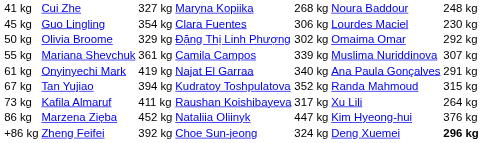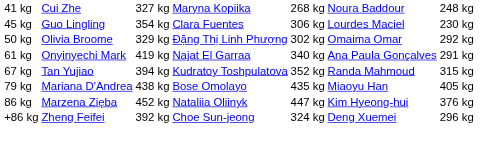 <table>
 <tr>
 <td>41 kg</td>
 <td><a href='#'>Cui Zhe</a><br></td>
 <td>327 kg</td>
 <td><a href='#'>Maryna Kopiika</a><br></td>
 <td>268 kg</td>
 <td><a href='#'>Noura Baddour</a><br></td>
 <td>248 kg</td>
 </tr>
 <tr>
 <td>45 kg</td>
 <td><a href='#'>Guo Lingling</a><br></td>
 <td>354 kg</td>
 <td><a href='#'>Clara Fuentes</a><br></td>
 <td>306 kg</td>
 <td><a href='#'>Lourdes Maciel</a><br></td>
 <td>230 kg</td>
 </tr>
 <tr>
 <td>50 kg</td>
 <td><a href='#'>Olivia Broome</a><br></td>
 <td>329 kg</td>
 <td><a href='#'>Đặng Thị Linh Phượng</a><br></td>
 <td>302 kg</td>
 <td><a href='#'>Omaima Omar</a><br></td>
 <td>292 kg</td>
 </tr>
 <tr>
-<td>55 kg</td>
-<td><a href='#'>Mariana Shevchuk</a><br></td>
-<td>361 kg</td>
-<td><a href='#'>Camila Campos</a><br></td>
-<td>339 kg</td>
-<td><a href='#'>Muslima Nuriddinova</a><br></td>
-<td>307 kg</td>
-</tr>
-<tr>
 <td>61 kg</td>
 <td><a href='#'>Onyinyechi Mark</a><br></td>
 <td>419 kg</td>
 <td><a href='#'>Najat El Garraa</a><br></td>
 <td>340 kg</td>
 <td><a href='#'>Ana Paula Gonçalves</a><br></td>
 <td>291 kg</td>
 </tr>
 <tr>
 <td>67 kg</td>
 <td><a href='#'>Tan Yujiao</a><br></td>
 <td>394 kg</td>
 <td><a href='#'>Kudratoy Toshpulatova</a><br></td>
 <td>352 kg</td>
 <td><a href='#'>Randa Mahmoud</a><br></td>
 <td>315 kg</td>
 </tr>
 <tr>
-<td>73 kg</td>
-<td><a href='#'>Kafila Almaruf</a><br></td>
-<td>411 kg</td>
-<td><a href='#'>Raushan Koishibayeva</a><br></td>
-<td>317 kg</td>
-<td><a href='#'>Xu Lili</a><br></td>
-<td>264 kg</td>
+<td>79 kg</td>
+<td><a href='#'>Mariana D'Andrea</a><br></td>
+<td>438 kg</td>
+<td><a href='#'>Bose Omolayo</a><br></td>
+<td>435 kg</td>
+<td><a href='#'>Miaoyu Han</a><br></td>
+<td>405 kg</td>
 </tr>
 <tr>
 <td>86 kg</td>
 <td><a href='#'>Marzena Zięba</a><br></td>
 <td>452 kg</td>
 <td><a href='#'>Nataliia Oliinyk</a><br></td>
 <td>447 kg</td>
 <td><a href='#'>Kim Hyeong-hui</a><br></td>
 <td>376 kg</td>
 </tr>
 <tr>
 <td>+86 kg</td>
 <td><a href='#'>Zheng Feifei</a><br></td>
 <td>392 kg</td>
 <td><a href='#'>Choe Sun-jeong</a><br></td>
 <td>324 kg</td>
 <td><a href='#'>Deng Xuemei</a><br></td>
-<td><strong>296 kg</strong></td>
+<td>296 kg</td>
 </tr>
 </table>
